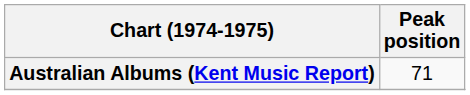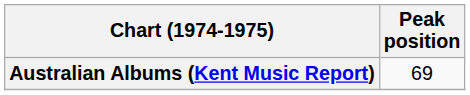 <table class="wikitable sortable plainrowheaders">
 <tr>
 <th scope="col">Chart (1974-1975)</th>
 <th scope="col">Peak<br>position</th>
 </tr>
 <tr>
 <th scope="row">Australian Albums (<a href='#'>Kent Music Report</a>)</th>
-<td align="center">71</td>
+<td align="center">69</td>
 </tr>
 <tr>
 </tr>
 <tr>
 </tr>
 </table>
